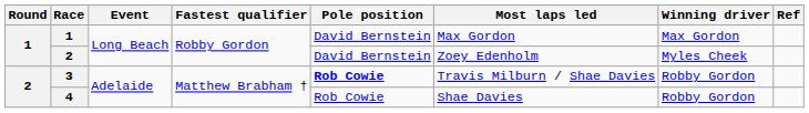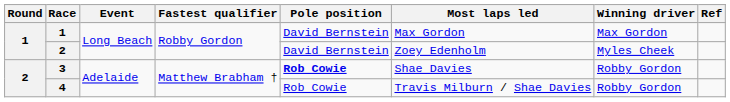 <table class="wikitable" style="font-size: 85%;">
 <tr>
 <th>Round</th>
 <th>Race</th>
 <th>Event</th>
 <th>Fastest qualifier</th>
 <th>Pole position</th>
 <th>Most laps led</th>
 <th>Winning driver</th>
 <th>Ref</th>
 </tr>
 <tr>
 <th rowspan=2>1</th>
 <th>1</th>
 <td rowspan=2><a href='#'>Long Beach</a></td>
 <td rowspan=2> <a href='#'>Robby Gordon</a></td>
 <td> <a href='#'>David Bernstein</a></td>
 <td> <a href='#'>Max Gordon</a></td>
 <td> <a href='#'>Max Gordon</a></td>
 <td></td>
 </tr>
 <tr>
 <th>2</th>
 <td> <a href='#'>David Bernstein</a></td>
 <td> <a href='#'>Zoey Edenholm</a></td>
 <td> <a href='#'>Myles Cheek</a></td>
 <td></td>
 </tr>
 <tr>
 <th rowspan=2>2</th>
 <th>3</th>
 <td rowspan=2><a href='#'>Adelaide</a></td>
 <td rowspan=2> <a href='#'>Matthew Brabham</a> †</td>
 <td><strong> <a href='#'>Rob Cowie</a></strong></td>
-<td> <a href='#'>Travis Milburn</a> /  <a href='#'>Shae Davies</a></td>
+<td> <a href='#'>Shae Davies</a></td>
 <td> <a href='#'>Robby Gordon</a></td>
 <td></td>
 </tr>
 <tr>
 <th>4</th>
 <td> <a href='#'>Rob Cowie</a></td>
-<td> <a href='#'>Shae Davies</a></td>
+<td> <a href='#'>Travis Milburn</a> /  <a href='#'>Shae Davies</a></td>
 <td> <a href='#'>Robby Gordon</a></td>
 <td></td>
 </tr>
 </table>
